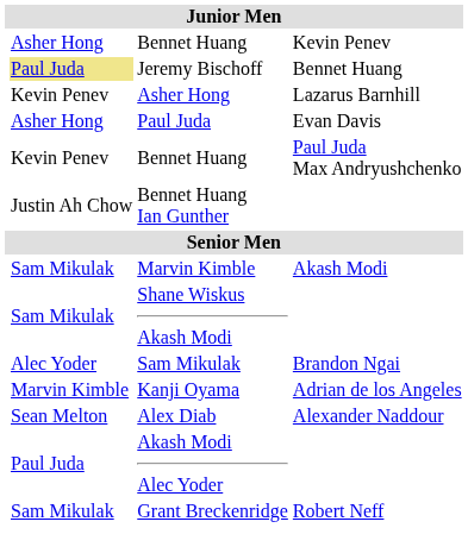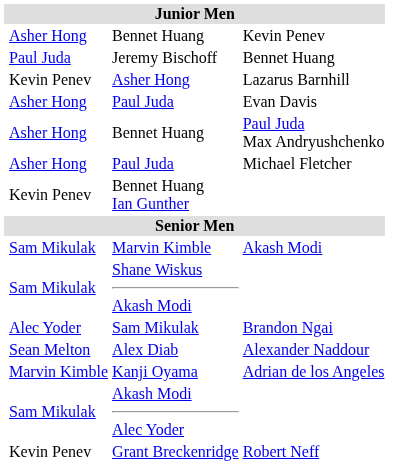 <table>
 <tr style="background:#dfdfdf;">
 <td colspan="4" style="text-align:center;"><strong>Junior Men</strong></td>
 </tr>
 <tr>
 <th scope=row style="text-align:left"></th>
 <td><a href='#'>Asher Hong</a></td>
 <td>Bennet Huang</td>
 <td>Kevin Penev</td>
 </tr>
 <tr>
 <th scope=row style="text-align:left"></th>
-<td style="background: khaki;"><a href='#'>Paul Juda</a></td>
+<td><a href='#'>Paul Juda</a></td>
 <td>Jeremy Bischoff</td>
 <td>Bennet Huang</td>
 </tr>
 <tr>
 <th scope=row style="text-align:left"></th>
 <td>Kevin Penev</td>
 <td><a href='#'>Asher Hong</a></td>
 <td>Lazarus Barnhill</td>
 </tr>
 <tr>
 <th scope=row style="text-align:left"></th>
 <td><a href='#'>Asher Hong</a></td>
 <td><a href='#'>Paul Juda</a></td>
 <td>Evan Davis</td>
 </tr>
 <tr>
 <th scope=row style="text-align:left"></th>
-<td>Kevin Penev</td>
+<td><a href='#'>Asher Hong</a></td>
 <td>Bennet Huang</td>
 <td><a href='#'>Paul Juda</a><br>Max Andryushchenko</td>
 </tr>
 <tr>
 <th scope=row style="text-align:left"></th>
-<td>Justin Ah Chow</td>
+<td><a href='#'>Asher Hong</a></td>
+<td><a href='#'>Paul Juda</a></td>
+<td>Michael Fletcher</td>
+</tr>
+<tr>
+<th scope=row style="text-align:left"></th>
+<td>Kevin Penev</td>
 <td>Bennet Huang<br><a href='#'>Ian Gunther</a></td>
 <td></td>
 </tr>
 <tr style="background:#dfdfdf;">
 <td colspan="4" style="text-align:center;"><strong>Senior Men</strong></td>
 </tr>
 <tr>
 <th scope=row style="text-align:left"></th>
 <td><a href='#'>Sam Mikulak</a></td>
 <td><a href='#'>Marvin Kimble</a></td>
 <td><a href='#'>Akash Modi</a></td>
 </tr>
 <tr>
 <th scope=row style="text-align:left"></th>
 <td><a href='#'>Sam Mikulak</a></td>
 <td><a href='#'>Shane Wiskus</a><hr><a href='#'>Akash Modi</a></td>
 <td></td>
 </tr>
 <tr>
 <th scope=row style="text-align:left"></th>
 <td><a href='#'>Alec Yoder</a></td>
 <td><a href='#'>Sam Mikulak</a></td>
 <td><a href='#'>Brandon Ngai</a></td>
 </tr>
 <tr>
 <th scope=row style="text-align:left"></th>
+<td><a href='#'>Sean Melton</a></td>
+<td><a href='#'>Alex Diab</a></td>
+<td><a href='#'>Alexander Naddour</a></td>
+</tr>
+<tr>
+<th scope=row style="text-align:left"></th>
 <td><a href='#'>Marvin Kimble</a></td>
 <td><a href='#'>Kanji Oyama</a></td>
 <td><a href='#'>Adrian de los Angeles</a></td>
 </tr>
 <tr>
 <th scope=row style="text-align:left"></th>
-<td><a href='#'>Sean Melton</a></td>
-<td><a href='#'>Alex Diab</a></td>
-<td><a href='#'>Alexander Naddour</a></td>
-</tr>
-<tr>
-<th scope=row style="text-align:left"></th>
-<td><a href='#'>Paul Juda</a></td>
+<td><a href='#'>Sam Mikulak</a></td>
 <td><a href='#'>Akash Modi</a><hr><a href='#'>Alec Yoder</a></td>
 <td></td>
 </tr>
 <tr>
 <th scope=row style="text-align:left"></th>
-<td><a href='#'>Sam Mikulak</a></td>
+<td>Kevin Penev</td>
 <td><a href='#'>Grant Breckenridge</a></td>
 <td><a href='#'>Robert Neff</a></td>
 </tr>
 </table>
